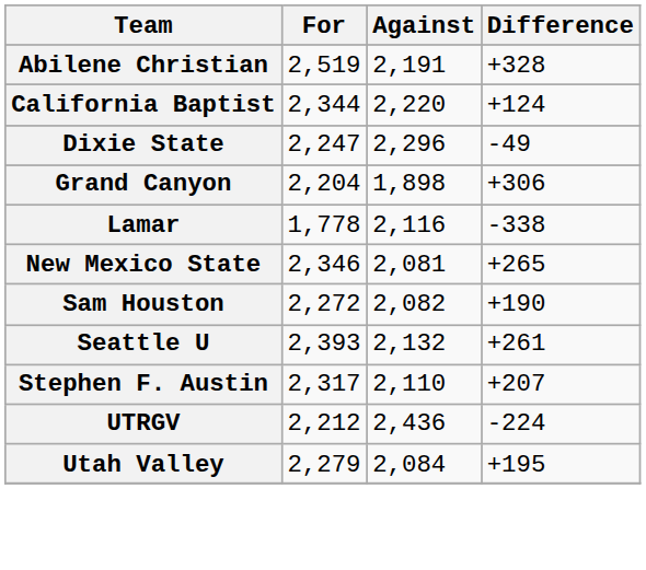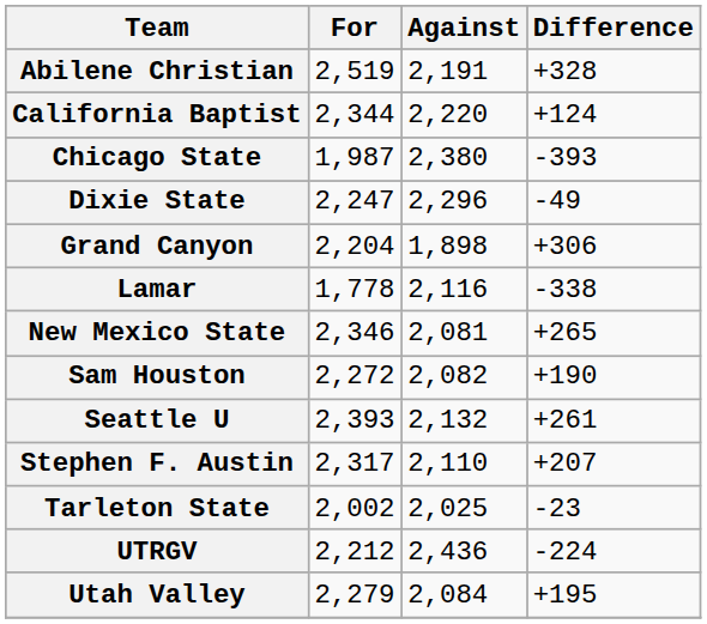 <table class="wikitable sortable">
 <tr>
 <th scope="col">Team</th>
 <th scope="col">For</th>
 <th scope="col">Against</th>
 <th scope="col">Difference</th>
 </tr>
 <tr>
 <th style=>Abilene Christian</th>
 <td>2,519</td>
 <td>2,191</td>
 <td>+328</td>
 </tr>
 <tr>
 <th style=>California Baptist</th>
 <td>2,344</td>
 <td>2,220</td>
 <td>+124</td>
+</tr>
+<tr>
+<th style=>Chicago State</th>
+<td>1,987</td>
+<td>2,380</td>
+<td>-393</td>
 </tr>
 <tr>
 <th style=>Dixie State</th>
 <td>2,247</td>
 <td>2,296</td>
 <td>-49</td>
 </tr>
 <tr>
 <th style=>Grand Canyon</th>
 <td>2,204</td>
 <td>1,898</td>
 <td>+306</td>
 </tr>
 <tr>
 <th style=>Lamar</th>
 <td>1,778</td>
 <td>2,116</td>
 <td>-338</td>
 </tr>
 <tr>
 <th style=>New Mexico State</th>
 <td>2,346</td>
 <td>2,081</td>
 <td>+265</td>
 </tr>
 <tr>
 <th style=>Sam Houston</th>
 <td>2,272</td>
 <td>2,082</td>
 <td>+190</td>
 </tr>
 <tr>
 <th style=>Seattle U</th>
 <td>2,393</td>
 <td>2,132</td>
 <td>+261</td>
 </tr>
 <tr>
 <th style=>Stephen F. Austin</th>
 <td>2,317</td>
 <td>2,110</td>
 <td>+207</td>
 </tr>
 <tr>
+<th style=>Tarleton State</th>
+<td>2,002</td>
+<td>2,025</td>
+<td>-23</td>
+</tr>
+<tr>
 <th style=>UTRGV</th>
 <td>2,212</td>
 <td>2,436</td>
 <td>-224</td>
 </tr>
 <tr>
 <th style=>Utah Valley</th>
 <td>2,279</td>
 <td>2,084</td>
 <td>+195</td>
 </tr>
 <tr>
 </tr>
 </table>
